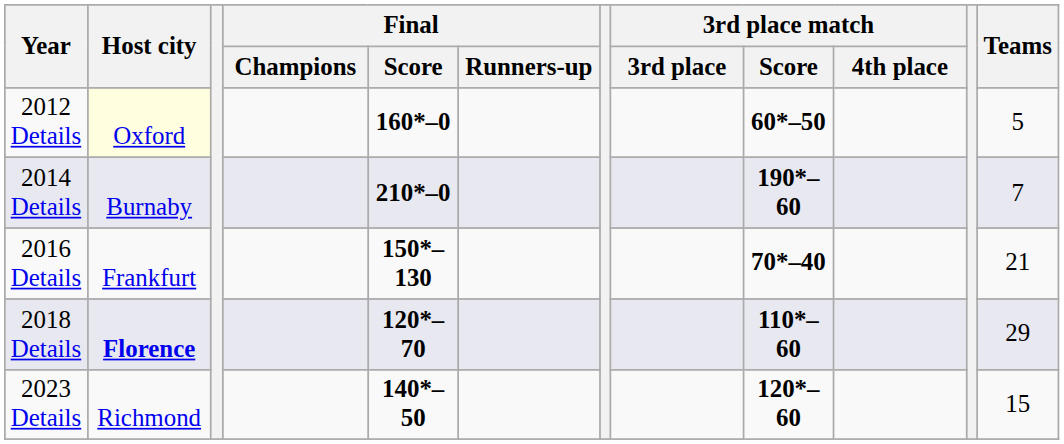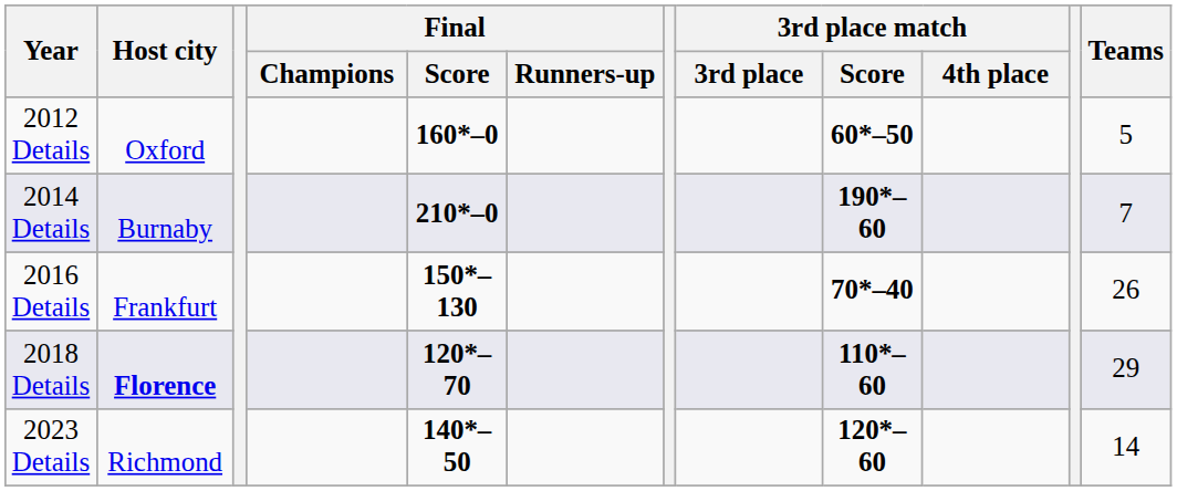 <table class="wikitable" style="font-size:90%; text-align: center;">
 <tr>
 <th rowspan="2" width="6%">Year</th>
 <th rowspan="2" width="12%">Host city</th>
 <th width="1%" rowspan="7"></th>
 <th colspan="3">Final</th>
 <th width="1%" rowspan="7"></th>
 <th colspan="3">3rd place match</th>
 <th width="1%" rowspan="7"></th>
 <th rowspan="2" width="5%">Teams</th>
 </tr>
 <tr>
 <th width="14%">Champions</th>
 <th width="9%">Score</th>
 <th width="14%">Runners-up</th>
 <th width="14%">3rd place</th>
 <th width="9%">Score</th>
 <th width="14%">4th place</th>
 </tr>
 <tr>
 <td>2012<br><a href='#'>Details</a></td>
-<td style="background: lightyellow;"><br><a href='#'>Oxford</a></td>
+<td><br><a href='#'>Oxford</a></td>
 <td></td>
 <td><strong>160*–0</strong></td>
 <td></td>
 <td></td>
 <td><strong>60*–50</strong></td>
 <td></td>
 <td>5</td>
 </tr>
 <tr bgcolor="#E8E8F0">
 <td>2014<br><a href='#'>Details</a></td>
 <td><br><a href='#'>Burnaby</a></td>
 <td></td>
 <td><strong>210*–0</strong></td>
 <td></td>
 <td></td>
 <td><strong>190*–60</strong></td>
 <td></td>
 <td>7</td>
 </tr>
 <tr>
 <td>2016<br><a href='#'>Details</a></td>
 <td><br><a href='#'>Frankfurt</a></td>
 <td></td>
 <td><strong>150*–130</strong></td>
 <td></td>
 <td></td>
 <td><strong>70*–40</strong></td>
 <td></td>
-<td>21</td>
+<td>26</td>
 </tr>
 <tr bgcolor="#E8E8F0">
 <td>2018<br><a href='#'>Details</a></td>
 <td><strong><br><a href='#'>Florence</a></strong></td>
 <td></td>
 <td><strong>120*–70</strong></td>
 <td></td>
 <td></td>
 <td><strong>110*–60</strong></td>
 <td></td>
 <td>29</td>
 </tr>
 <tr>
 <td>2023<br><a href='#'>Details</a></td>
 <td><br><a href='#'>Richmond</a></td>
 <td></td>
 <td><strong>140*–50</strong></td>
 <td></td>
 <td></td>
 <td><strong>120*–60</strong></td>
 <td></td>
-<td>15</td>
+<td>14</td>
 </tr>
 </table>
